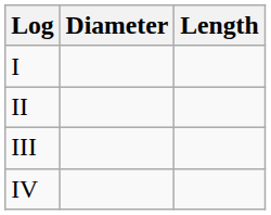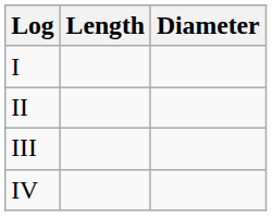 <table class="wikitable sortable">
 <tr>
 <th>Log</th>
+<th>Length</th>
 <th>Diameter</th>
-<th>Length</th>
 </tr>
 <tr>
 <td>I</td>
 <td></td>
 <td></td>
 </tr>
 <tr>
 <td>II</td>
 <td></td>
 <td></td>
 </tr>
 <tr>
 <td>III</td>
 <td></td>
 <td></td>
 </tr>
 <tr>
 <td>IV</td>
 <td></td>
 <td></td>
 </tr>
 </table>
